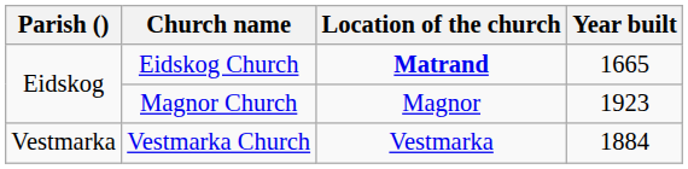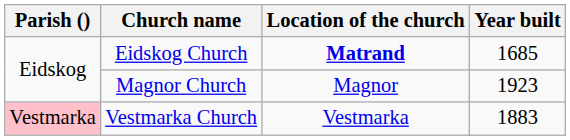 <table class="wikitable" style="text-align:center">
 <tr>
 <th>Parish ()</th>
 <th>Church name</th>
 <th>Location of the church</th>
 <th>Year built</th>
 </tr>
 <tr>
 <td rowspan="2">Eidskog</td>
 <td><a href='#'>Eidskog Church</a></td>
 <td><strong><a href='#'>Matrand</a></strong></td>
-<td>1665</td>
+<td>1685</td>
 </tr>
 <tr>
 <td><a href='#'>Magnor Church</a></td>
 <td><a href='#'>Magnor</a></td>
 <td>1923</td>
 </tr>
 <tr>
-<td rowspan="1">Vestmarka</td>
+<td rowspan="1" style="background: pink;">Vestmarka</td>
 <td><a href='#'>Vestmarka Church</a></td>
 <td><a href='#'>Vestmarka</a></td>
-<td>1884</td>
+<td>1883</td>
 </tr>
 </table>
